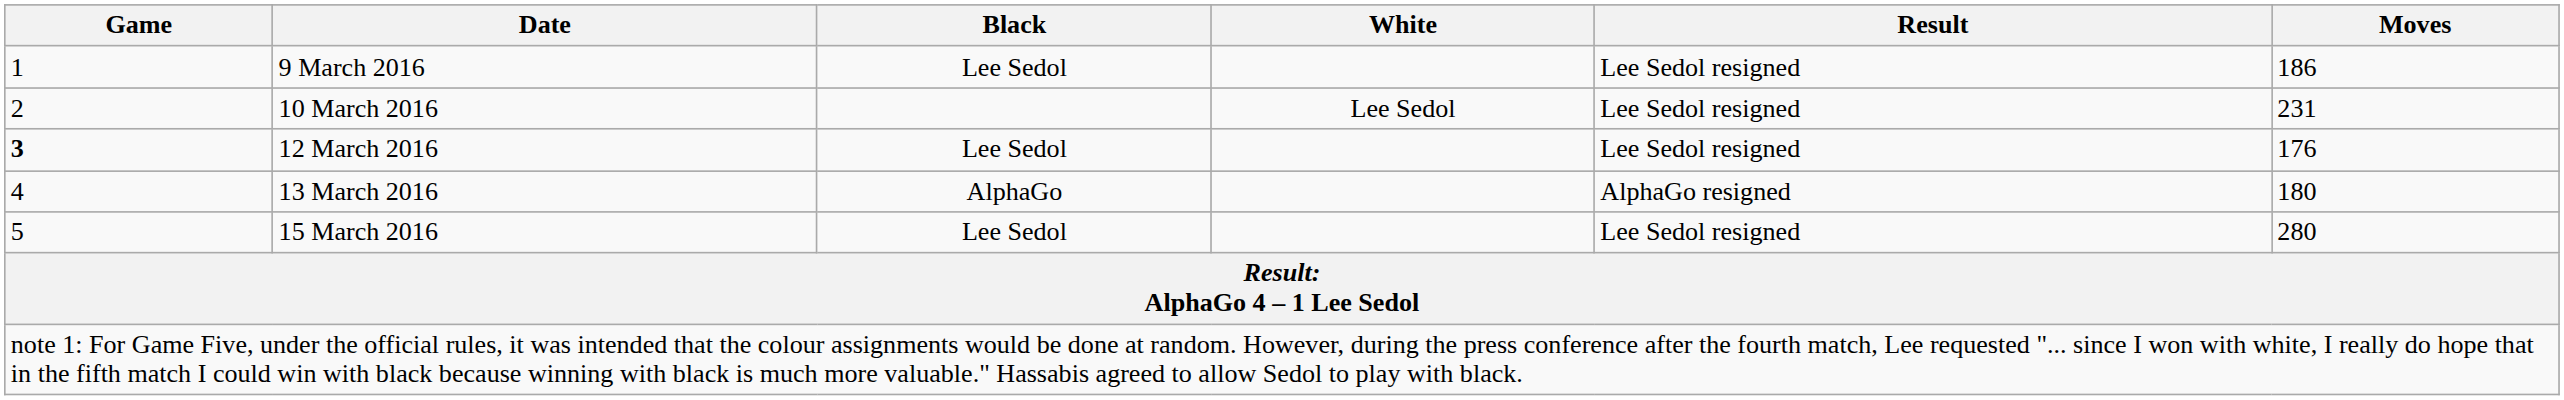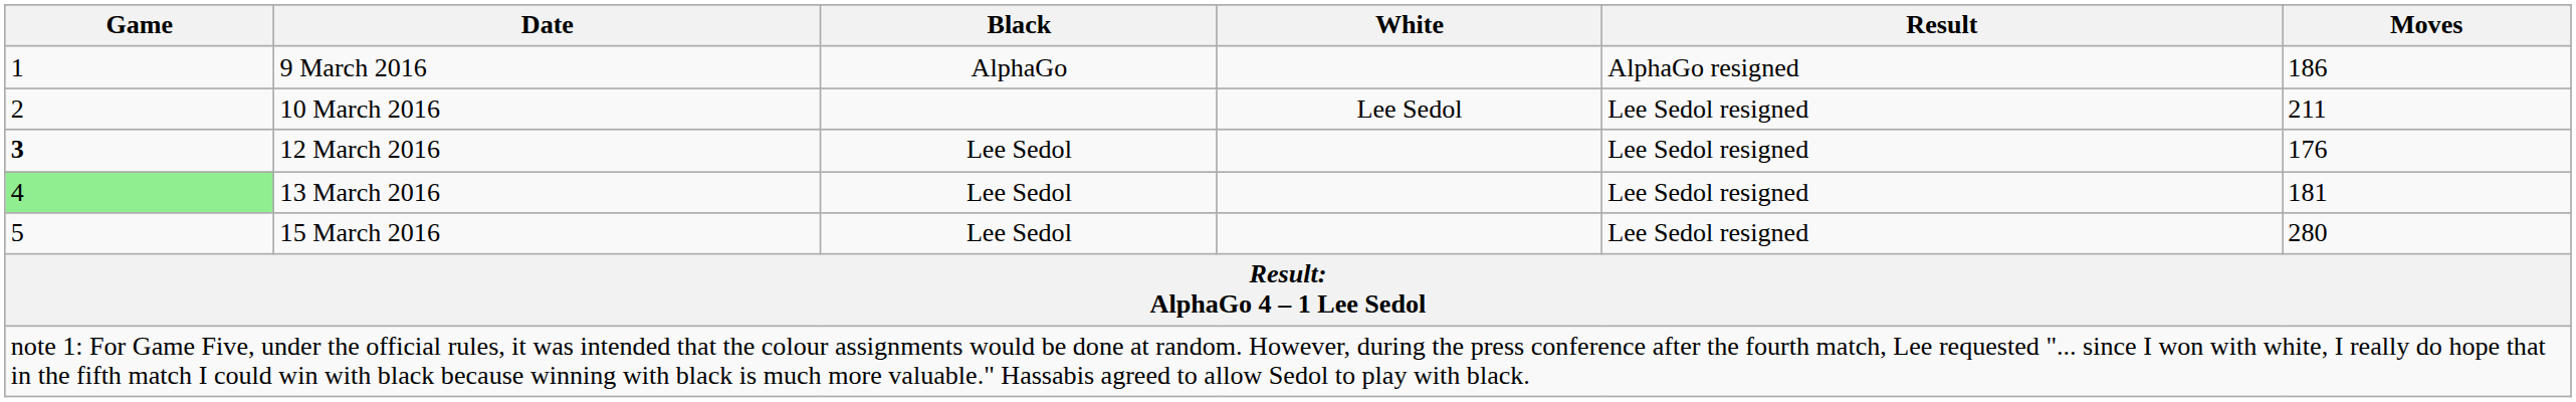 <table class="wikitable" style="float:left;">
 <tr>
 <th scope="col">Game</th>
 <th scope="col">Date</th>
 <th scope="col">Black</th>
 <th scope="col">White</th>
 <th scope="col">Result</th>
 <th scope="col">Moves</th>
 </tr>
 <tr>
 <td>1</td>
 <td>9 March 2016</td>
-<td style="text-align:center">Lee Sedol</td>
+<td style="text-align:center">AlphaGo</td>
 <td></td>
-<td>Lee Sedol resigned</td>
+<td>AlphaGo resigned</td>
 <td>186 </td>
 </tr>
 <tr>
 <td>2</td>
 <td>10 March 2016</td>
 <td></td>
 <td style="text-align:center">Lee Sedol</td>
 <td>Lee Sedol resigned</td>
-<td>231 </td>
+<td>211 </td>
 </tr>
 <tr>
 <td><strong>3</strong></td>
 <td>12 March 2016</td>
 <td style="text-align:center">Lee Sedol</td>
 <td></td>
 <td>Lee Sedol resigned</td>
 <td>176 </td>
 </tr>
 <tr>
-<td>4</td>
+<td style="background: lightgreen;">4</td>
 <td>13 March 2016</td>
-<td style="text-align:center">AlphaGo</td>
+<td style="text-align:center">Lee Sedol</td>
 <td></td>
-<td>AlphaGo resigned</td>
-<td>180 </td>
+<td>Lee Sedol resigned</td>
+<td>181 </td>
 </tr>
 <tr>
 <td>5</td>
 <td>15 March 2016</td>
 <td style="text-align:center">Lee Sedol</td>
 <td></td>
 <td>Lee Sedol resigned</td>
 <td>280 </td>
 </tr>
 <tr>
 <th colspan=6><em>Result:</em><br> AlphaGo 4 – 1 Lee Sedol</th>
 </tr>
 <tr>
 <td colspan=6>note 1: For Game Five, under the official rules, it was intended that the colour assignments would be done at random. However, during the press conference after the fourth match, Lee requested "... since I won with white, I really do hope that in the fifth match I could win with black because winning with black is much more valuable." Hassabis agreed to allow Sedol to play with black.</td>
 </tr>
 </table>
